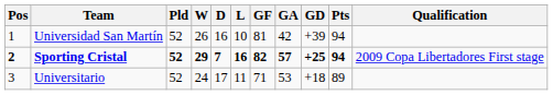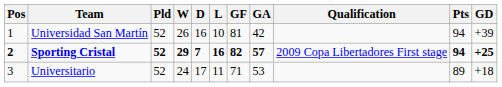 <table class="wikitable">
 <tr>
 <th><abbr>Pos</abbr></th>
 <th>Team</th>
 <th><abbr>Pld</abbr></th>
 <th><abbr>W</abbr></th>
 <th><abbr>D</abbr></th>
 <th><abbr>L</abbr></th>
 <th><abbr>GF</abbr></th>
 <th><abbr>GA</abbr></th>
+<th><strong>Qualification</strong></th>
+<th><abbr>Pts</abbr></th>
 <th><abbr>GD</abbr></th>
-<th><abbr>Pts</abbr></th>
-<th><strong>Qualification</strong></th>
 </tr>
 <tr>
 <td>1</td>
 <td><a href='#'>Universidad San Martín</a></td>
 <td>52</td>
 <td>26</td>
 <td>16</td>
 <td>10</td>
 <td>81</td>
 <td>42</td>
+<td></td>
+<td>94</td>
 <td>+39</td>
-<td>94</td>
-<td></td>
 </tr>
 <tr>
 <td><strong>2</strong></td>
 <td><strong><a href='#'>Sporting Cristal</a></strong></td>
 <td><strong>52</strong></td>
 <td><strong>29</strong></td>
 <td><strong>7</strong></td>
 <td><strong>16</strong></td>
 <td><strong>82</strong></td>
 <td><strong>57</strong></td>
+<td><a href='#'>2009 Copa Libertadores First stage</a></td>
+<td><strong>94</strong></td>
 <td><strong>+25</strong></td>
-<td><strong>94</strong></td>
-<td><a href='#'>2009 Copa Libertadores First stage</a></td>
 </tr>
 <tr>
 <td>3</td>
 <td><a href='#'>Universitario</a></td>
 <td>52</td>
 <td>24</td>
 <td>17</td>
 <td>11</td>
 <td>71</td>
 <td>53</td>
+<td></td>
+<td>89</td>
 <td>+18</td>
-<td>89</td>
-<td></td>
 </tr>
 </table>
